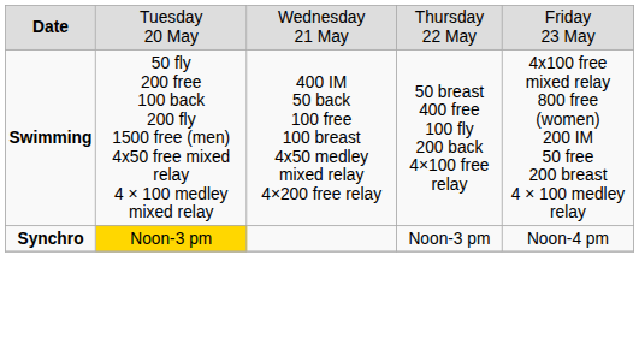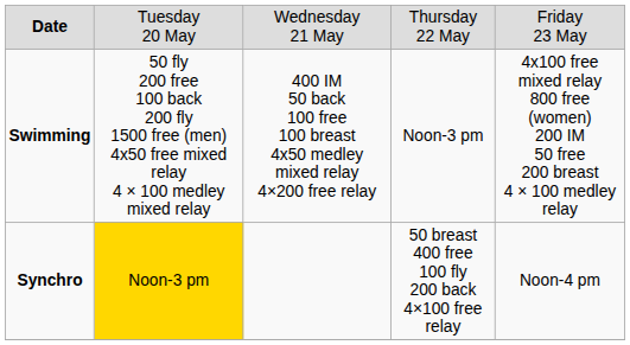 <table class=wikitable style="text-align:center">
 <tr bgcolor=#DDDDDD>
 <td><strong>Date</strong></td>
 <td>Tuesday <br> 20 May</td>
 <td>Wednesday <br> 21 May</td>
 <td>Thursday <br> 22 May</td>
 <td>Friday <br> 23 May</td>
 </tr>
 <tr>
 <td><strong>Swimming</strong></td>
 <td>50 fly <br> 200 free <br> 100 back <br> 200 fly <br> 1500 free (men) <br> 4x50 free mixed relay <br> 4 × 100 medley mixed relay</td>
 <td>400 IM <br> 50 back <br> 100 free <br> 100 breast <br> 4x50 medley mixed relay <br> 4×200 free relay</td>
-<td>50 breast <br> 400 free <br> 100 fly <br> 200 back <br> 4×100 free relay</td>
+<td>Noon-3 pm</td>
 <td>4x100 free mixed relay <br> 800 free (women) <br> 200 IM <br> 50 free <br> 200 breast <br> 4 × 100 medley relay</td>
 </tr>
 <tr>
 <td><strong>Synchro</strong></td>
 <td style="background: gold;">Noon-3 pm</td>
 <td></td>
-<td>Noon-3 pm</td>
+<td>50 breast <br> 400 free <br> 100 fly <br> 200 back <br> 4×100 free relay</td>
 <td>Noon-4 pm</td>
 </tr>
 <tr>
 </tr>
 </table>
